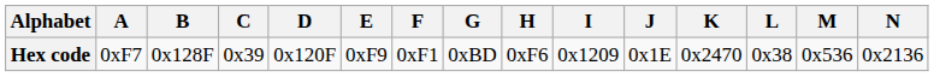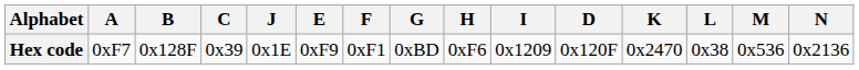 <table class="wikitable">
 <tr>
 <th>Alphabet</th>
 <th>A</th>
 <th>B</th>
 <th>C</th>
-<th>D</th>
+<th>J</th>
 <th>E</th>
 <th>F</th>
 <th>G</th>
 <th>H</th>
 <th>I</th>
-<th>J</th>
+<th>D</th>
 <th>K</th>
 <th>L</th>
 <th>M</th>
 <th>N</th>
 </tr>
 <tr>
 <th>Hex code</th>
 <td>0xF7</td>
 <td>0x128F</td>
 <td>0x39</td>
-<td>0x120F</td>
+<td>0x1E</td>
 <td>0xF9</td>
 <td>0xF1</td>
 <td>0xBD</td>
 <td>0xF6</td>
 <td>0x1209</td>
-<td>0x1E</td>
+<td>0x120F</td>
 <td>0x2470</td>
 <td>0x38</td>
 <td>0x536</td>
 <td>0x2136</td>
 </tr>
 </table>
